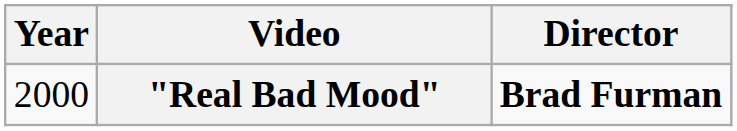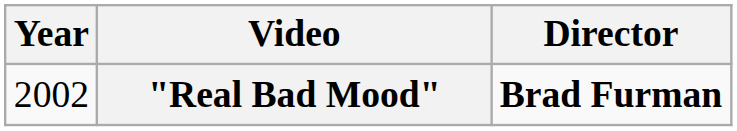 <table class="wikitable plainrowheaders">
 <tr>
 <th>Year</th>
 <th style="width:10em;">Video</th>
 <th>Director</th>
 </tr>
 <tr>
-<td>2000</td>
+<td>2002</td>
 <th scope="row">"Real Bad Mood"</th>
 <td><strong>Brad Furman</strong></td>
 </tr>
 </table>
